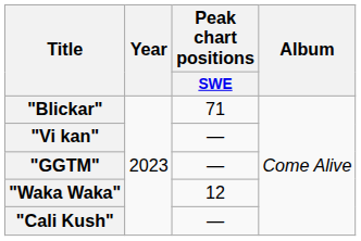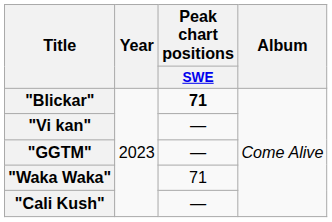 <table class="wikitable plainrowheaders" style="text-align:center;">
 <tr>
 <th scope="col" rowspan="2">Title</th>
 <th scope="col" rowspan="2">Year</th>
 <th scope="col" colspan="1">Peak chart positions</th>
 <th scope="col" rowspan="2">Album</th>
 </tr>
 <tr>
 <th scope="col" style="width:3em;font-size:85%;"><a href='#'>SWE</a><br></th>
 </tr>
 <tr>
 <th scope="row">"Blickar"</th>
 <td rowspan="5">2023</td>
-<td>71</td>
+<td><strong>71</strong></td>
 <td rowspan="5"><em>Come Alive</em></td>
 </tr>
 <tr>
 <th scope="row">"Vi kan"</th>
 <td>—</td>
 </tr>
 <tr>
 <th scope="row">"GGTM"</th>
 <td>—</td>
 </tr>
 <tr>
 <th scope="row">"Waka Waka"</th>
-<td>12</td>
+<td>71</td>
 </tr>
 <tr>
 <th scope="row">"Cali Kush"</th>
 <td>—</td>
 </tr>
 </table>
